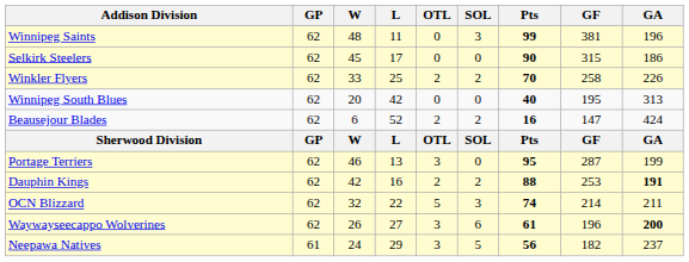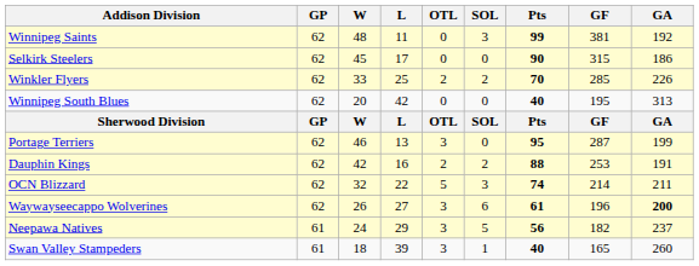 <table class="wikitable">
 <tr>
 <th bgcolor="#DDDDFF" width="35%">Addison Division</th>
 <th bgcolor="#DDDDFF" width="5%">GP</th>
 <th bgcolor="#DDDDFF" width="5%">W</th>
 <th bgcolor="#DDDDFF" width="5%">L</th>
 <th bgcolor="#DDDDFF" width="5%">OTL</th>
 <th bgcolor="#DDDDFF" width="5%">SOL</th>
 <th bgcolor="#DDDDFF" width="7.5%">Pts</th>
 <th bgcolor="#DDDDFF" width="7.5%">GF</th>
 <th bgcolor="#DDDDFF" width="7.5%">GA</th>
 </tr>
 <tr align=center bgcolor=#FFFDD0>
 <td align=left><a href='#'>Winnipeg Saints</a></td>
 <td>62</td>
 <td>48</td>
 <td>11</td>
 <td>0</td>
 <td>3</td>
 <td><strong>99</strong></td>
 <td>381</td>
-<td>196</td>
+<td>192</td>
 </tr>
 <tr align=center bgcolor=#FFFDD0>
 <td align=left><a href='#'>Selkirk Steelers</a></td>
 <td>62</td>
 <td>45</td>
 <td>17</td>
 <td>0</td>
 <td>0</td>
 <td><strong>90</strong></td>
 <td>315</td>
 <td>186</td>
 </tr>
 <tr align=center bgcolor=#FFFDD0>
 <td align=left><a href='#'>Winkler Flyers</a></td>
 <td>62</td>
 <td>33</td>
 <td>25</td>
 <td>2</td>
 <td>2</td>
 <td><strong>70</strong></td>
-<td>258</td>
+<td>285</td>
 <td>226</td>
 </tr>
 <tr align=center>
 <td align=left><a href='#'>Winnipeg South Blues</a></td>
 <td>62</td>
 <td>20</td>
 <td>42</td>
 <td>0</td>
 <td>0</td>
 <td><strong>40</strong></td>
 <td>195</td>
 <td>313</td>
-</tr>
-<tr align=center>
-<td align=left><a href='#'>Beausejour Blades</a></td>
-<td>62</td>
-<td>6</td>
-<td>52</td>
-<td>2</td>
-<td>2</td>
-<td><strong>16</strong></td>
-<td>147</td>
-<td>424</td>
 </tr>
 <tr>
 <th bgcolor="#DDDDFF" width="35%">Sherwood Division</th>
 <th bgcolor="#DDDDFF" width="5%">GP</th>
 <th bgcolor="#DDDDFF" width="5%">W</th>
 <th bgcolor="#DDDDFF" width="5%">L</th>
 <th bgcolor="#DDDDFF" width="5%">OTL</th>
 <th bgcolor="#DDDDFF" width="5%">SOL</th>
 <th bgcolor="#DDDDFF" width="7.5%">Pts</th>
 <th bgcolor="#DDDDFF" width="7.5%">GF</th>
 <th bgcolor="#DDDDFF" width="7.5%">GA</th>
 </tr>
 <tr align=center bgcolor=#FFFDD0>
 <td align=left><a href='#'>Portage Terriers</a></td>
 <td>62</td>
 <td>46</td>
 <td>13</td>
 <td>3</td>
 <td>0</td>
 <td><strong>95</strong></td>
 <td>287</td>
 <td>199</td>
 </tr>
 <tr align=center bgcolor=#FFFDD0>
 <td align=left><a href='#'>Dauphin Kings</a></td>
 <td>62</td>
 <td>42</td>
 <td>16</td>
 <td>2</td>
 <td>2</td>
 <td><strong>88</strong></td>
 <td>253</td>
-<td><strong>191</strong></td>
+<td>191</td>
 </tr>
 <tr align=center bgcolor=#FFFDD0>
 <td align=left><a href='#'>OCN Blizzard</a></td>
 <td>62</td>
 <td>32</td>
 <td>22</td>
 <td>5</td>
 <td>3</td>
 <td><strong>74</strong></td>
 <td>214</td>
 <td>211</td>
 </tr>
 <tr align=center bgcolor=#FFFDD0>
 <td align=left><a href='#'>Waywayseecappo Wolverines</a></td>
 <td>62</td>
 <td>26</td>
 <td>27</td>
 <td>3</td>
 <td>6</td>
 <td><strong>61</strong></td>
 <td>196</td>
 <td><strong>200</strong></td>
 </tr>
 <tr align=center bgcolor=#FFFDD0>
 <td align=left><a href='#'>Neepawa Natives</a></td>
 <td>61</td>
 <td>24</td>
 <td>29</td>
 <td>3</td>
 <td>5</td>
 <td><strong>56</strong></td>
 <td>182</td>
 <td>237</td>
 </tr>
+<tr align=center>
+<td align=left><a href='#'>Swan Valley Stampeders</a></td>
+<td>61</td>
+<td>18</td>
+<td>39</td>
+<td>3</td>
+<td>1</td>
+<td><strong>40</strong></td>
+<td>165</td>
+<td>260</td>
+</tr>
 </table>
